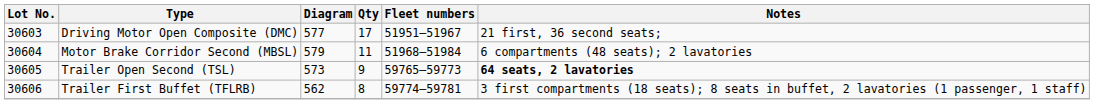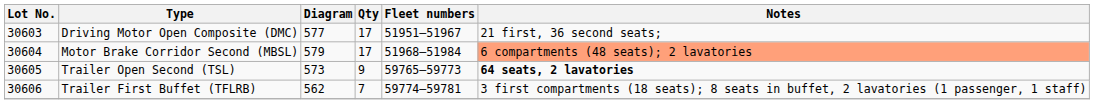 <table class=wikitable>
 <tr>
 <th>Lot No.</th>
 <th>Type</th>
 <th>Diagram</th>
 <th>Qty</th>
 <th>Fleet numbers</th>
 <th>Notes</th>
 </tr>
 <tr>
 <td>30603</td>
 <td>Driving Motor Open Composite (DMC)</td>
 <td>577</td>
 <td>17</td>
 <td>51951–51967</td>
 <td>21 first, 36 second seats;</td>
 </tr>
 <tr>
 <td>30604</td>
 <td>Motor Brake Corridor Second (MBSL)</td>
 <td>579</td>
-<td>11</td>
+<td>17</td>
 <td>51968–51984</td>
-<td>6 compartments (48 seats); 2 lavatories</td>
+<td style="background: lightsalmon;">6 compartments (48 seats); 2 lavatories</td>
 </tr>
 <tr>
 <td>30605</td>
 <td>Trailer Open Second (TSL)</td>
 <td>573</td>
 <td>9</td>
 <td>59765–59773</td>
 <td><strong>64 seats, 2 lavatories</strong></td>
 </tr>
 <tr>
 <td>30606</td>
 <td>Trailer First Buffet (TFLRB)</td>
 <td>562</td>
-<td>8</td>
+<td>7</td>
 <td>59774–59781</td>
 <td>3 first compartments (18 seats); 8 seats in buffet, 2 lavatories (1 passenger, 1 staff)</td>
 </tr>
 <tr>
 </tr>
 </table>
